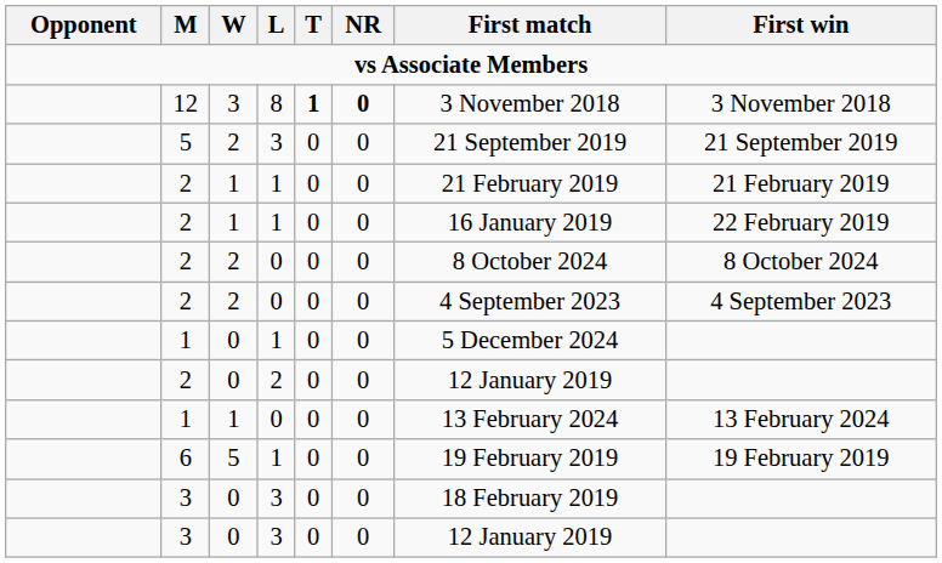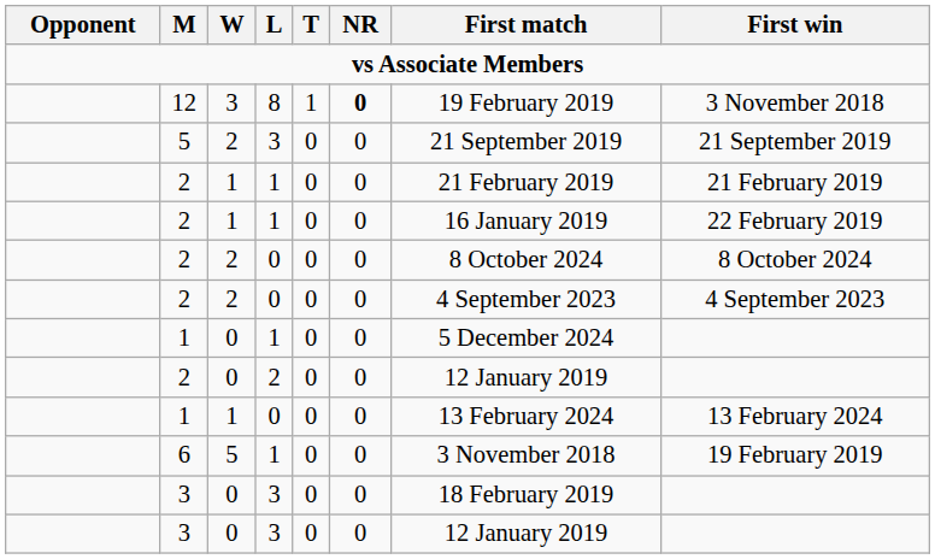 <table class="wikitable" style="text-align: center; width: 600px;">
 <tr>
 <th>Opponent</th>
 <th>M</th>
 <th>W</th>
 <th>L</th>
 <th>T</th>
 <th>NR</th>
 <th>First match</th>
 <th>First win</th>
 </tr>
 <tr>
 <td colspan="8" style="text-align:center;"><strong>vs Associate Members</strong></td>
 </tr>
 <tr>
 <td align=left></td>
 <td>12</td>
 <td>3</td>
 <td>8</td>
-<td><strong>1</strong></td>
+<td>1</td>
 <td><strong>0</strong></td>
-<td>3 November 2018</td>
+<td>19 February 2019</td>
 <td>3 November 2018</td>
 </tr>
 <tr>
 <td align=left></td>
 <td>5</td>
 <td>2</td>
 <td>3</td>
 <td>0</td>
 <td>0</td>
 <td>21 September 2019</td>
 <td>21 September 2019</td>
 </tr>
 <tr>
 <td align=left></td>
 <td>2</td>
 <td>1</td>
 <td>1</td>
 <td>0</td>
 <td>0</td>
 <td>21 February 2019</td>
 <td>21 February 2019</td>
 </tr>
 <tr>
 <td align=left></td>
 <td>2</td>
 <td>1</td>
 <td>1</td>
 <td>0</td>
 <td>0</td>
 <td>16 January 2019</td>
 <td>22 February 2019</td>
 </tr>
 <tr>
 <td align=left></td>
 <td>2</td>
 <td>2</td>
 <td>0</td>
 <td>0</td>
 <td>0</td>
 <td>8 October 2024</td>
 <td>8 October 2024</td>
 </tr>
 <tr>
 <td align=left></td>
 <td>2</td>
 <td>2</td>
 <td>0</td>
 <td>0</td>
 <td>0</td>
 <td>4 September 2023</td>
 <td>4 September 2023</td>
 </tr>
 <tr>
 <td align=left></td>
 <td>1</td>
 <td>0</td>
 <td>1</td>
 <td>0</td>
 <td>0</td>
 <td>5 December 2024</td>
 <td></td>
 </tr>
 <tr>
 <td align=left></td>
 <td>2</td>
 <td>0</td>
 <td>2</td>
 <td>0</td>
 <td>0</td>
 <td>12 January 2019</td>
 <td></td>
 </tr>
 <tr>
 <td align=left></td>
 <td>1</td>
 <td>1</td>
 <td>0</td>
 <td>0</td>
 <td>0</td>
 <td>13 February 2024</td>
 <td>13 February 2024</td>
 </tr>
 <tr>
 <td align=left></td>
 <td>6</td>
 <td>5</td>
 <td>1</td>
 <td>0</td>
 <td>0</td>
-<td>19 February 2019</td>
+<td>3 November 2018</td>
 <td>19 February 2019</td>
 </tr>
 <tr>
 <td align=left></td>
 <td>3</td>
 <td>0</td>
 <td>3</td>
 <td>0</td>
 <td>0</td>
 <td>18 February 2019</td>
 <td></td>
 </tr>
 <tr>
 <td align=left></td>
 <td>3</td>
 <td>0</td>
 <td>3</td>
 <td>0</td>
 <td>0</td>
 <td>12 January 2019</td>
 <td></td>
 </tr>
 </table>
